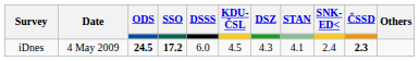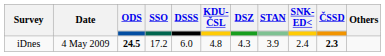 <table class="wikitable" style=text-align:center>
 <tr style="background-color:#E9E9E9">
 <th style="width:90px;" rowspan="2">Survey</th>
 <th style="width:150px;" rowspan="2">Date</th>
 <th><a href='#'>ODS</a></th>
 <th><a href='#'>SSO</a></th>
 <th><a href='#'>DSSS</a></th>
 <th><a href='#'>KDU-ČSL</a></th>
 <th><a href='#'>DSZ</a></th>
 <th><a href='#'>STAN</a></th>
 <th><a href='#'>SNK-ED<</a></th>
 <th><a href='#'>ČSSD</a></th>
 <th style="width:40px;" rowspan="2">Others</th>
 </tr>
 <tr>
 <th style="background:#034EA2; width:40px;"></th>
 <th style="background:#00654E; width:40px;"></th>
 <th style="background:#000000; width:40px;"></th>
 <th style="background:#FFCB03; width:40px;"></th>
 <th style="background:#179E1E; width:40px;"></th>
 <th style="background:#7ec192; width:40px;"></th>
 <th style="background:#FFCB03; width:40px;"></th>
 <th style="background:#F29400; width:40px;"></th>
 </tr>
 <tr>
 <td>iDnes</td>
 <td>4 May 2009</td>
 <td><strong>24.5</strong></td>
-<td><strong>17.2</strong></td>
+<td>17.2</td>
 <td>6.0</td>
-<td>4.5</td>
+<td>4.8</td>
 <td>4.3</td>
-<td>4.1</td>
+<td>3.9</td>
 <td>2.4</td>
 <td><strong>2.3</strong></td>
 <td></td>
 </tr>
 </table>
